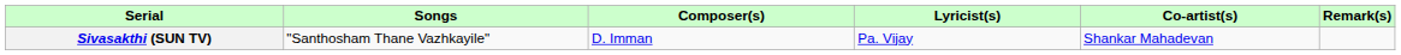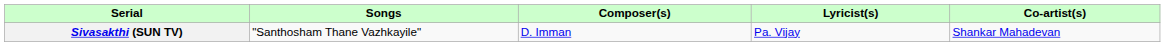 <table class="wikitable plainrowheaders" width="100%" textcolor:#000;">
 <tr style="background:#cfc; text-align:center;">
 <td scope="col" width=21%><strong>Serial</strong></td>
 <td scope="col" width=23%><strong>Songs</strong></td>
 <td scope="col" width=20%><strong>Composer(s)</strong></td>
 <td scope="col" width=17%><strong>Lyricist(s)</strong></td>
 <td scope="col" width=18%><strong>Co-artist(s)</strong></td>
-<td scope="col" width=30%><strong>Remark(s)</strong></td>
 </tr>
 <tr>
 <th scope="row"><em><a href='#'>Sivasakthi</a></em> (SUN TV)</th>
 <td>"Santhosham Thane Vazhkayile"</td>
 <td><a href='#'>D. Imman</a></td>
 <td><a href='#'>Pa. Vijay</a></td>
 <td><a href='#'>Shankar Mahadevan</a></td>
-<td></td>
 </tr>
 </table>
